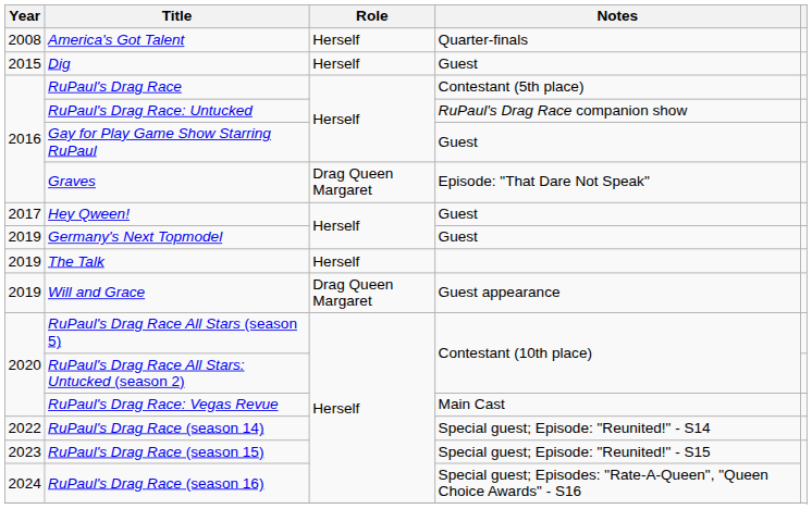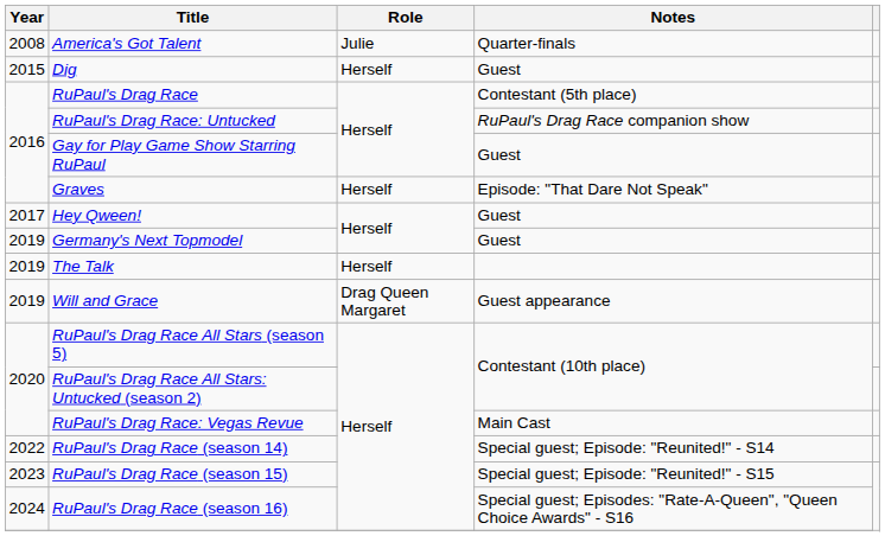 <table class="wikitable plainrowheaders sortable">
 <tr>
 <th scope="col">Year</th>
 <th scope="col">Title</th>
 <th scope="col">Role</th>
 <th scope="col">Notes</th>
 <th style="text-align: center;" class="unsortable"></th>
 </tr>
 <tr>
 <td>2008</td>
 <td><em><a href='#'>America's Got Talent</a></em></td>
-<td>Herself</td>
+<td>Julie</td>
 <td>Quarter-finals</td>
 <td style="text-align: center;"></td>
 </tr>
 <tr>
 <td>2015</td>
 <td><em><a href='#'>Dig</a></em></td>
 <td>Herself</td>
 <td>Guest</td>
 <td style="text-align: center;"></td>
 </tr>
 <tr>
 <td rowspan="4">2016</td>
 <td><em><a href='#'>RuPaul's Drag Race</a></em></td>
 <td rowspan="3">Herself</td>
 <td>Contestant (5th place)</td>
 <td style="text-align: center;"></td>
 </tr>
 <tr>
 <td><em><a href='#'>RuPaul's Drag Race: Untucked</a></em></td>
 <td><em>RuPaul's Drag Race</em> companion show</td>
 <td style="text-align: center;"></td>
 </tr>
 <tr>
 <td><em><a href='#'>Gay for Play Game Show Starring RuPaul</a></em></td>
 <td>Guest</td>
 <td></td>
 </tr>
 <tr>
 <td><em><a href='#'>Graves</a></em></td>
-<td>Drag Queen Margaret</td>
+<td>Herself</td>
 <td>Episode: "That Dare Not Speak"</td>
 <td style="text-align: center;"></td>
 </tr>
 <tr>
 <td>2017</td>
 <td><em><a href='#'>Hey Qween!</a></em></td>
 <td rowspan="2">Herself</td>
 <td>Guest</td>
 <td style="text-align: center;"></td>
 </tr>
 <tr>
 <td>2019</td>
 <td><em><a href='#'>Germany's Next Topmodel</a></em></td>
 <td>Guest</td>
 <td style="text-align: center;"></td>
 </tr>
 <tr>
 <td>2019</td>
 <td><em><a href='#'>The Talk</a></em></td>
 <td>Herself</td>
 <td></td>
 <td style="text-align: center;"></td>
 </tr>
 <tr>
 <td>2019</td>
 <td><em><a href='#'>Will and Grace</a></em></td>
 <td>Drag Queen Margaret</td>
 <td>Guest appearance</td>
 <td></td>
 </tr>
 <tr>
 <td rowspan="3">2020</td>
 <td scope="row"><a href='#'><em>RuPaul's Drag Race All Stars</em> (season 5)</a></td>
 <td rowspan="6">Herself</td>
 <td rowspan="2">Contestant (10th place)</td>
 <td style="text-align: center;"></td>
 </tr>
 <tr>
 <td scope="row"><a href='#'><em>RuPaul's Drag Race All Stars: Untucked</em> (season 2)</a></td>
 <td style="text-align: center;"></td>
 </tr>
 <tr>
 <td><em><a href='#'>RuPaul's Drag Race: Vegas Revue</a></em></td>
 <td>Main Cast</td>
 <td style="text-align: center;"></td>
 </tr>
 <tr>
 <td>2022</td>
 <td scope="row"><a href='#'><em>RuPaul's Drag Race</em> (season 14)</a></td>
 <td>Special guest; Episode: "Reunited!" - S14</td>
 <td style="text-align: center;"></td>
 </tr>
 <tr>
 <td>2023</td>
 <td scope="row"><a href='#'><em>RuPaul's Drag Race</em> (season 15)</a></td>
 <td>Special guest; Episode: "Reunited!" - S15</td>
 </tr>
 <tr>
 <td>2024</td>
 <td scope="row"><a href='#'><em>RuPaul's Drag Race</em> (season 16)</a></td>
 <td>Special guest; Episodes: "Rate-A-Queen", "Queen Choice Awards" - S16</td>
 </tr>
 <tr>
 </tr>
 </table>
